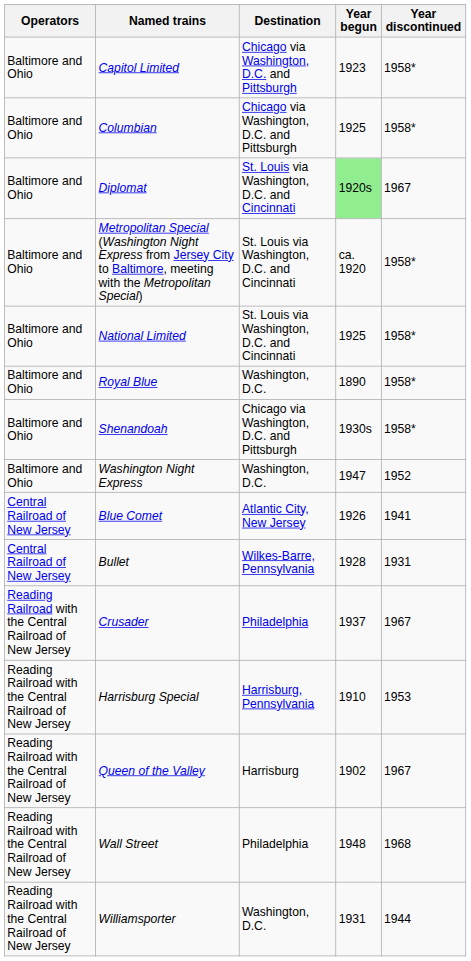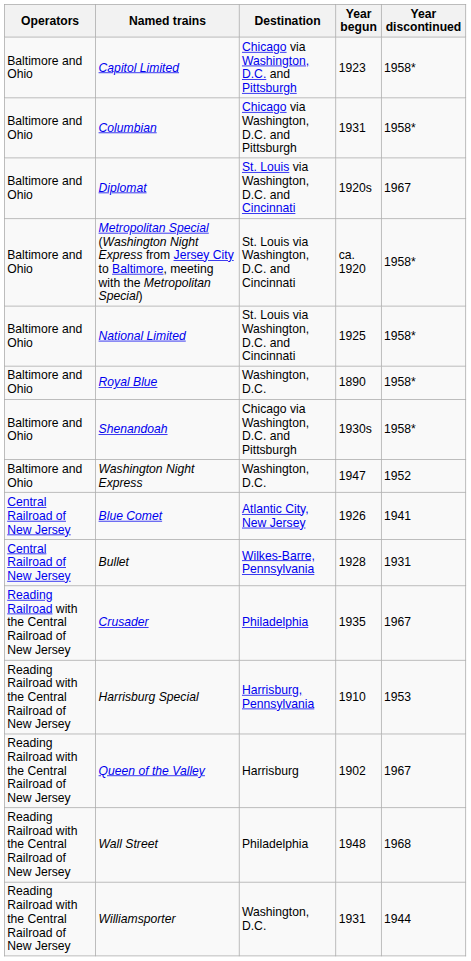 <table class="wikitable sortable">
 <tr>
 <th>Operators</th>
 <th>Named trains</th>
 <th>Destination</th>
 <th>Year begun</th>
 <th>Year discontinued</th>
 </tr>
 <tr>
 <td>Baltimore and Ohio</td>
 <td><em><a href='#'>Capitol Limited</a></em></td>
 <td><a href='#'>Chicago</a> via <a href='#'>Washington, D.C.</a> and <a href='#'>Pittsburgh</a></td>
 <td>1923</td>
 <td>1958*</td>
 </tr>
 <tr>
 <td>Baltimore and Ohio</td>
 <td><em><a href='#'>Columbian</a></em></td>
 <td><a href='#'>Chicago</a> via Washington, D.C. and Pittsburgh</td>
-<td>1925</td>
+<td>1931</td>
 <td>1958*</td>
 </tr>
 <tr>
 <td>Baltimore and Ohio</td>
 <td><em><a href='#'>Diplomat</a></em></td>
 <td><a href='#'>St. Louis</a> via Washington, D.C. and <a href='#'>Cincinnati</a></td>
-<td style="background: lightgreen;">1920s</td>
+<td>1920s</td>
 <td>1967</td>
 </tr>
 <tr>
 <td>Baltimore and Ohio</td>
 <td><em><a href='#'>Metropolitan Special</a></em> (<em>Washington Night Express</em> from <a href='#'>Jersey City</a> to <a href='#'>Baltimore</a>, meeting with the <em>Metropolitan Special</em>)</td>
 <td>St. Louis via Washington, D.C. and Cincinnati</td>
 <td>ca. 1920</td>
 <td>1958*</td>
 </tr>
 <tr>
 <td>Baltimore and Ohio</td>
 <td><em><a href='#'>National Limited</a></em></td>
 <td>St. Louis via Washington, D.C. and Cincinnati</td>
 <td>1925</td>
 <td>1958*</td>
 </tr>
 <tr>
 <td>Baltimore and Ohio</td>
 <td><em><a href='#'>Royal Blue</a></em></td>
 <td>Washington, D.C.</td>
 <td>1890</td>
 <td>1958*</td>
 </tr>
 <tr>
 <td>Baltimore and Ohio</td>
 <td><em><a href='#'>Shenandoah</a></em></td>
 <td>Chicago via Washington, D.C. and Pittsburgh</td>
 <td>1930s</td>
 <td>1958*</td>
 </tr>
 <tr>
 <td>Baltimore and Ohio</td>
 <td><em>Washington Night Express</em></td>
 <td>Washington, D.C.</td>
 <td>1947</td>
 <td>1952</td>
 </tr>
 <tr>
 <td><a href='#'>Central Railroad of New Jersey</a></td>
 <td><em><a href='#'>Blue Comet</a></em></td>
 <td><a href='#'>Atlantic City, New Jersey</a></td>
 <td>1926</td>
 <td>1941</td>
 </tr>
 <tr>
 <td><a href='#'>Central Railroad of New Jersey</a></td>
 <td><em>Bullet</em></td>
 <td><a href='#'>Wilkes-Barre, Pennsylvania</a></td>
 <td>1928</td>
 <td>1931</td>
 </tr>
 <tr>
 <td><a href='#'>Reading Railroad</a> with the Central Railroad of New Jersey</td>
 <td><em><a href='#'>Crusader</a></em></td>
 <td><a href='#'>Philadelphia</a></td>
-<td>1937</td>
+<td>1935</td>
 <td>1967</td>
 </tr>
 <tr>
 <td>Reading Railroad with the Central Railroad of New Jersey</td>
 <td><em>Harrisburg Special</em></td>
 <td><a href='#'>Harrisburg, Pennsylvania</a></td>
 <td>1910</td>
 <td>1953</td>
 </tr>
 <tr>
 <td>Reading Railroad with the Central Railroad of New Jersey</td>
 <td><em><a href='#'>Queen of the Valley</a></em></td>
 <td>Harrisburg</td>
 <td>1902</td>
 <td>1967</td>
 </tr>
 <tr>
 <td>Reading Railroad with the Central Railroad of New Jersey</td>
 <td><em>Wall Street</em></td>
 <td>Philadelphia</td>
 <td>1948</td>
 <td>1968</td>
 </tr>
 <tr>
 <td>Reading Railroad with the Central Railroad of New Jersey</td>
 <td><em>Williamsporter</em></td>
 <td>Washington, D.C.</td>
 <td>1931</td>
 <td>1944</td>
 </tr>
 </table>
